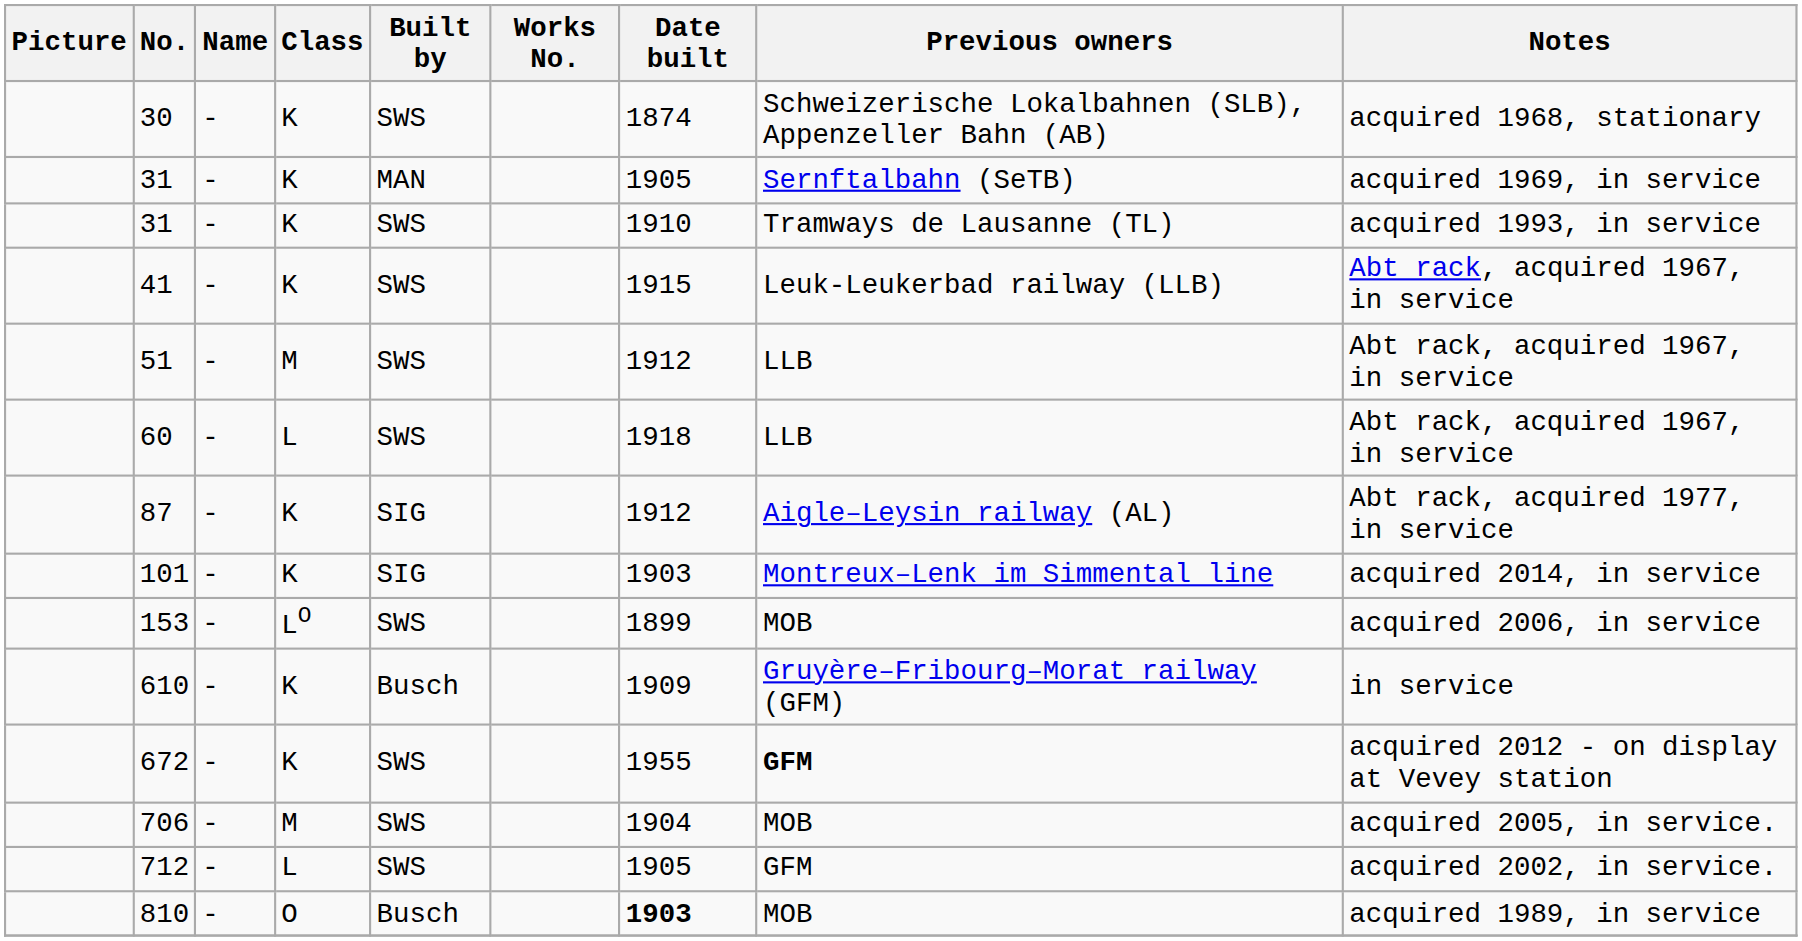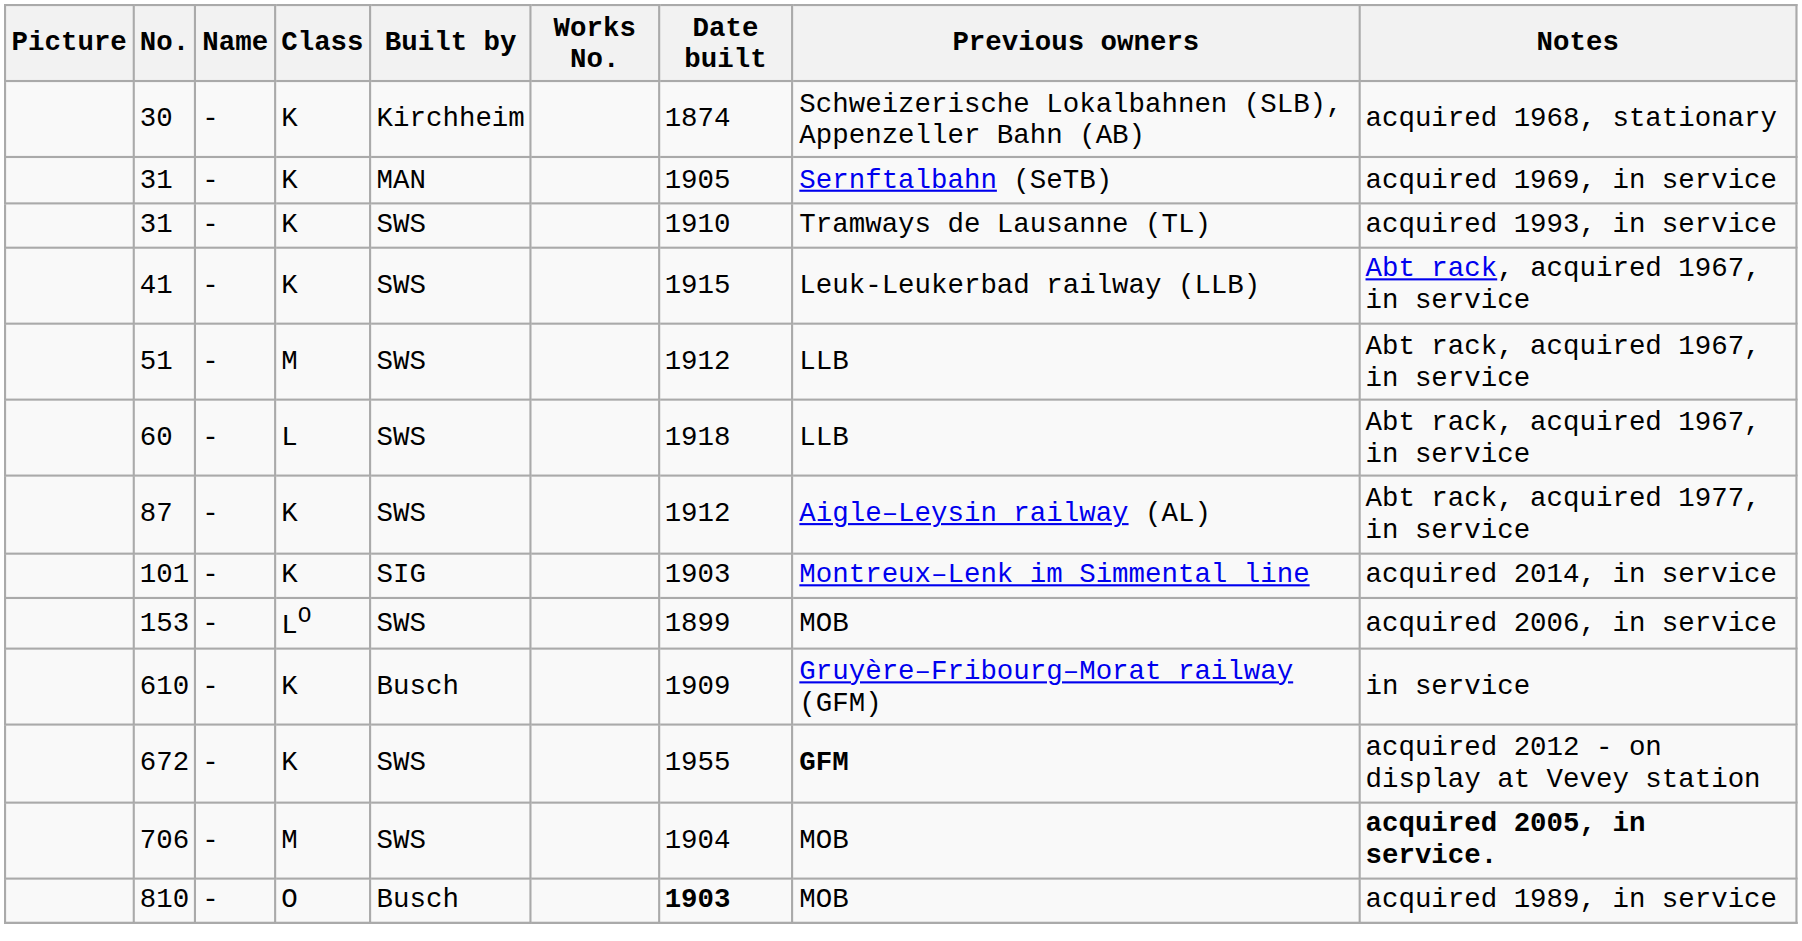 <table class="wikitable" width="850">
 <tr>
 <th>Picture</th>
 <th>No.</th>
 <th>Name</th>
 <th>Class</th>
 <th>Built by</th>
 <th>Works No.</th>
 <th>Date built</th>
 <th>Previous owners</th>
 <th>Notes</th>
 </tr>
 <tr>
 <td></td>
 <td>30</td>
 <td>-</td>
 <td>K</td>
-<td>SWS</td>
+<td>Kirchheim</td>
 <td></td>
 <td>1874</td>
 <td>Schweizerische Lokalbahnen (SLB), Appenzeller Bahn (AB)</td>
 <td>acquired 1968, stationary</td>
 </tr>
 <tr>
 <td></td>
 <td>31</td>
 <td>-</td>
 <td>K</td>
 <td>MAN</td>
 <td></td>
 <td>1905</td>
 <td><a href='#'>Sernftalbahn</a> (SeTB)</td>
 <td>acquired 1969, in service</td>
 </tr>
 <tr>
 <td></td>
 <td>31</td>
 <td>-</td>
 <td>K</td>
 <td>SWS</td>
 <td></td>
 <td>1910</td>
 <td>Tramways de Lausanne (TL)</td>
 <td>acquired 1993, in service</td>
 </tr>
 <tr>
 <td></td>
 <td>41</td>
 <td>-</td>
 <td>K</td>
 <td>SWS</td>
 <td></td>
 <td>1915</td>
 <td>Leuk-Leukerbad railway (LLB)</td>
 <td><a href='#'>Abt rack</a>, acquired 1967, in service</td>
 </tr>
 <tr>
 <td></td>
 <td>51</td>
 <td>-</td>
 <td>M</td>
 <td>SWS</td>
 <td></td>
 <td>1912</td>
 <td>LLB</td>
 <td>Abt rack, acquired 1967, in service</td>
 </tr>
 <tr>
 <td></td>
 <td>60</td>
 <td>-</td>
 <td>L</td>
 <td>SWS</td>
 <td></td>
 <td>1918</td>
 <td>LLB</td>
 <td>Abt rack, acquired 1967, in service</td>
 </tr>
 <tr>
 <td></td>
 <td>87</td>
 <td>-</td>
 <td>K</td>
-<td>SIG</td>
+<td>SWS</td>
 <td></td>
 <td>1912</td>
 <td><a href='#'>Aigle–Leysin railway</a> (AL)</td>
 <td>Abt rack, acquired 1977, in service</td>
 </tr>
 <tr>
 <td></td>
 <td>101</td>
 <td>-</td>
 <td>K</td>
 <td>SIG</td>
 <td></td>
 <td>1903</td>
 <td><a href='#'>Montreux–Lenk im Simmental line</a></td>
 <td>acquired 2014, in service</td>
 </tr>
 <tr>
 <td></td>
 <td>153</td>
 <td>-</td>
 <td>L<sup>O</sup></td>
 <td>SWS</td>
 <td></td>
 <td>1899</td>
 <td>MOB</td>
 <td>acquired 2006, in service</td>
 </tr>
 <tr>
 <td></td>
 <td>610</td>
 <td>-</td>
 <td>K</td>
 <td>Busch</td>
 <td></td>
 <td>1909</td>
 <td><a href='#'>Gruyère–Fribourg–Morat railway</a> (GFM)</td>
 <td>in service</td>
 </tr>
 <tr>
 <td></td>
 <td>672</td>
 <td>-</td>
 <td>K</td>
 <td>SWS</td>
 <td></td>
 <td>1955</td>
 <td><strong>GFM</strong></td>
 <td>acquired 2012 - on display at Vevey station</td>
 </tr>
 <tr>
 <td></td>
 <td>706</td>
 <td>-</td>
 <td>M</td>
 <td>SWS</td>
 <td></td>
 <td>1904</td>
 <td>MOB</td>
-<td>acquired 2005, in service.</td>
-</tr>
-<tr>
-<td></td>
-<td>712</td>
-<td>-</td>
-<td>L</td>
-<td>SWS</td>
-<td></td>
-<td>1905</td>
-<td>GFM</td>
-<td>acquired 2002, in service.</td>
+<td><strong>acquired 2005, in service.</strong></td>
 </tr>
 <tr>
 <td></td>
 <td>810</td>
 <td>-</td>
 <td>O</td>
 <td>Busch</td>
 <td></td>
 <td><strong>1903</strong></td>
 <td>MOB</td>
 <td>acquired 1989, in service</td>
 </tr>
 <tr>
 </tr>
 </table>
